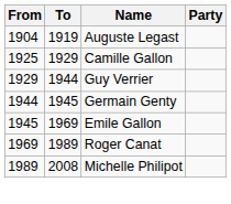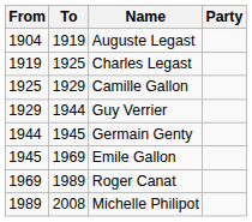 <table class="wikitable">
 <tr>
 <th>From</th>
 <th>To</th>
 <th>Name</th>
 <th>Party</th>
 </tr>
 <tr>
 <td>1904</td>
 <td>1919</td>
 <td>Auguste Legast</td>
+<td></td>
+</tr>
+<tr>
+<td>1919</td>
+<td>1925</td>
+<td>Charles Legast</td>
 <td></td>
 </tr>
 <tr>
 <td>1925</td>
 <td>1929</td>
 <td>Camille Gallon</td>
 <td></td>
 </tr>
 <tr>
 <td>1929</td>
 <td>1944</td>
 <td>Guy Verrier</td>
 <td></td>
 </tr>
 <tr>
 <td>1944</td>
 <td>1945</td>
 <td>Germain Genty</td>
 <td></td>
 </tr>
 <tr>
 <td>1945</td>
 <td>1969</td>
 <td>Emile Gallon</td>
 <td></td>
 </tr>
 <tr>
 <td>1969</td>
 <td>1989</td>
 <td>Roger Canat</td>
 </tr>
 <tr>
 <td>1989</td>
 <td>2008</td>
 <td>Michelle Philipot</td>
 <td></td>
 </tr>
 </table>
